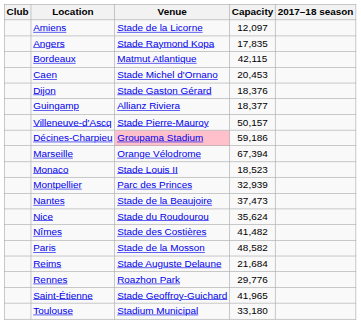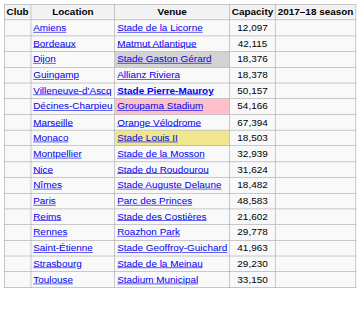 <table class="wikitable sortable">
 <tr>
 <th>Club</th>
 <th>Location</th>
 <th>Venue</th>
 <th>Capacity</th>
 <th>2017–18 season</th>
 </tr>
 <tr>
 <td></td>
 <td><a href='#'>Amiens</a></td>
 <td><a href='#'>Stade de la Licorne</a></td>
 <td align="center">12,097</td>
 <td align="center"></td>
 </tr>
 <tr>
 <td></td>
-<td><a href='#'>Angers</a></td>
-<td><a href='#'>Stade Raymond Kopa</a></td>
-<td align="center">17,835</td>
-<td align="center"></td>
-</tr>
-<tr>
-<td></td>
 <td><a href='#'>Bordeaux</a></td>
 <td><a href='#'>Matmut Atlantique</a></td>
 <td align="center">42,115</td>
 <td align="center"></td>
 </tr>
 <tr>
 <td></td>
-<td><a href='#'>Caen</a></td>
-<td><a href='#'>Stade Michel d'Ornano</a></td>
-<td align="center">20,453</td>
-<td align="center"></td>
-</tr>
-<tr>
-<td></td>
 <td><a href='#'>Dijon</a></td>
-<td><a href='#'>Stade Gaston Gérard</a></td>
+<td style="background: lightgrey;"><a href='#'>Stade Gaston Gérard</a></td>
 <td align="center">18,376</td>
 <td align="center"></td>
 </tr>
 <tr>
 <td></td>
 <td><a href='#'>Guingamp</a></td>
 <td><a href='#'>Allianz Riviera</a></td>
-<td align="center">18,377</td>
+<td align="center">18,378</td>
 <td align="center"></td>
 </tr>
 <tr>
 <td></td>
 <td><a href='#'>Villeneuve-d'Ascq</a></td>
-<td><a href='#'>Stade Pierre-Mauroy</a></td>
+<td><strong><a href='#'>Stade Pierre-Mauroy</a></strong></td>
 <td align="center">50,157</td>
 <td align="center"></td>
 </tr>
 <tr>
 <td></td>
 <td><a href='#'>Décines-Charpieu</a></td>
 <td style="background: pink;"><a href='#'>Groupama Stadium</a></td>
-<td align="center">59,186</td>
+<td align="center">54,166</td>
 <td align="center"></td>
 </tr>
 <tr>
 <td></td>
 <td><a href='#'>Marseille</a></td>
 <td><a href='#'>Orange Vélodrome</a></td>
 <td align="center">67,394</td>
 <td align="center"></td>
 </tr>
 <tr>
 <td></td>
 <td> <a href='#'>Monaco</a></td>
-<td><a href='#'>Stade Louis II</a></td>
-<td align="center">18,523</td>
+<td style="background: khaki;"><a href='#'>Stade Louis II</a></td>
+<td align="center">18,503</td>
 <td align="center"></td>
 </tr>
 <tr>
 <td></td>
 <td><a href='#'>Montpellier</a></td>
-<td><a href='#'>Parc des Princes</a></td>
+<td><a href='#'>Stade de la Mosson</a></td>
 <td align="center">32,939</td>
-<td align="center"></td>
-</tr>
-<tr>
-<td></td>
-<td><a href='#'>Nantes</a></td>
-<td><a href='#'>Stade de la Beaujoire</a></td>
-<td align="center">37,473</td>
 <td align="center"></td>
 </tr>
 <tr>
 <td></td>
 <td><a href='#'>Nice</a></td>
 <td><a href='#'>Stade du Roudourou</a></td>
-<td align="center">35,624</td>
+<td align="center">31,624</td>
 <td align="center"></td>
 </tr>
 <tr>
 <td></td>
 <td><a href='#'>Nîmes</a></td>
-<td><a href='#'>Stade des Costières</a></td>
-<td align="center">41,482</td>
+<td><a href='#'>Stade Auguste Delaune</a></td>
+<td align="center">18,482</td>
 <td align="center"></td>
 </tr>
 <tr>
 <td></td>
 <td><a href='#'>Paris</a></td>
-<td><a href='#'>Stade de la Mosson</a></td>
-<td align="center">48,582</td>
+<td><a href='#'>Parc des Princes</a></td>
+<td align="center">48,583</td>
 <td align="center"></td>
 </tr>
 <tr>
 <td></td>
 <td><a href='#'>Reims</a></td>
-<td><a href='#'>Stade Auguste Delaune</a></td>
-<td align="center">21,684</td>
+<td><a href='#'>Stade des Costières</a></td>
+<td align="center">21,602</td>
 <td align="center"></td>
 </tr>
 <tr>
 <td></td>
 <td><a href='#'>Rennes</a></td>
 <td><a href='#'>Roazhon Park</a></td>
-<td align="center">29,776</td>
+<td align="center">29,778</td>
 <td align="center"></td>
 </tr>
 <tr>
 <td></td>
 <td><a href='#'>Saint-Étienne</a></td>
 <td><a href='#'>Stade Geoffroy-Guichard</a></td>
-<td align="center">41,965</td>
+<td align="center">41,963</td>
+<td align="center"></td>
+</tr>
+<tr>
+<td></td>
+<td><a href='#'>Strasbourg</a></td>
+<td><a href='#'>Stade de la Meinau</a></td>
+<td align="center">29,230</td>
 <td align="center"></td>
 </tr>
 <tr>
 <td></td>
 <td><a href='#'>Toulouse</a></td>
 <td><a href='#'>Stadium Municipal</a></td>
-<td align="center">33,180</td>
+<td align="center">33,150</td>
 <td align="center"></td>
 </tr>
 </table>
